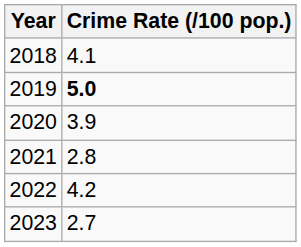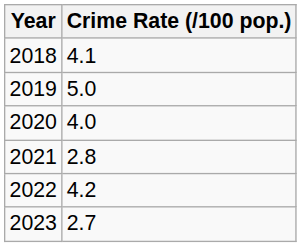 <table class="wikitable">
 <tr>
 <th>Year</th>
 <th>Crime Rate (/100 pop.)</th>
 </tr>
 <tr>
 <td>2018</td>
 <td>4.1</td>
 </tr>
 <tr>
 <td>2019</td>
-<td><strong>5.0</strong></td>
+<td>5.0</td>
 </tr>
 <tr>
 <td>2020</td>
-<td>3.9</td>
+<td>4.0</td>
 </tr>
 <tr>
 <td>2021</td>
 <td>2.8</td>
 </tr>
 <tr>
 <td>2022</td>
 <td>4.2</td>
 </tr>
 <tr>
 <td>2023</td>
 <td>2.7</td>
 </tr>
 </table>
